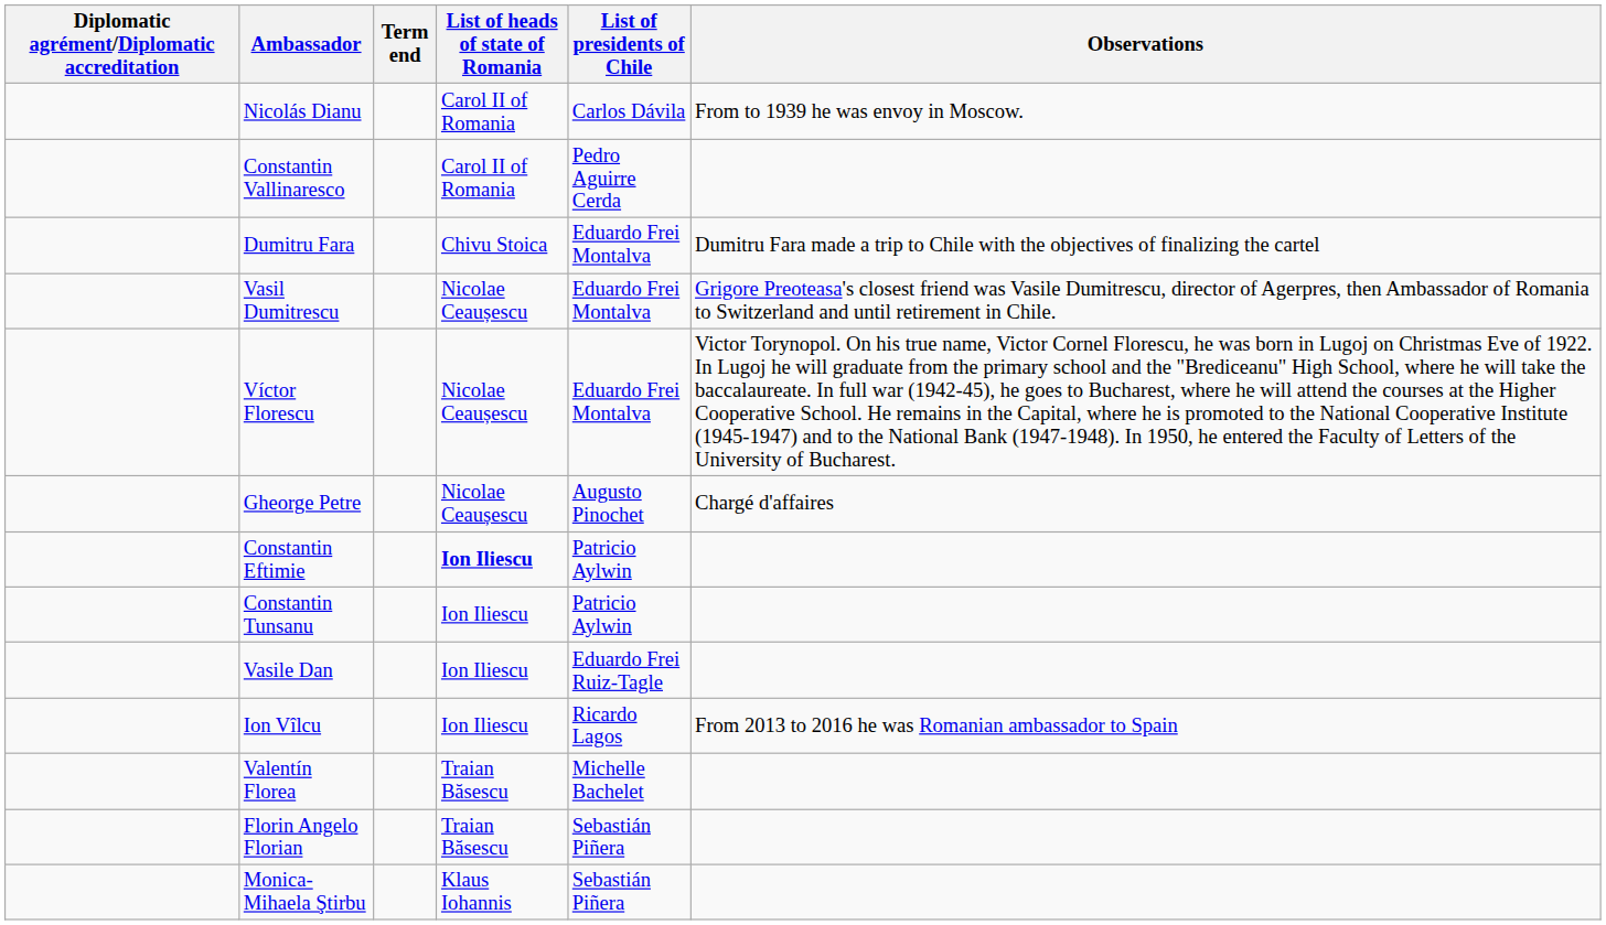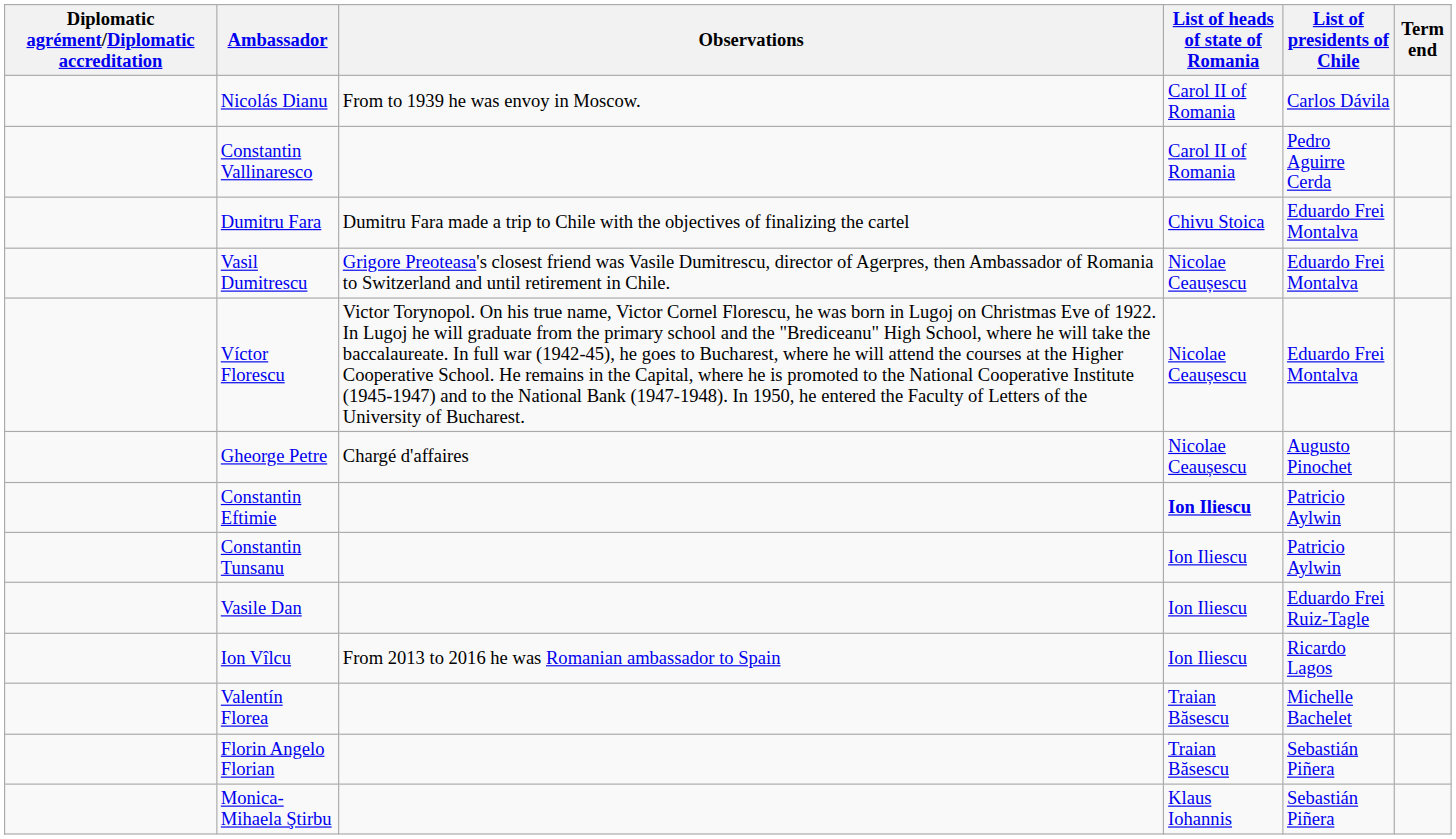 <table class="wikitable sortable">
 <tr>
 <th>Diplomatic <a href='#'>agrément</a>/<a href='#'>Diplomatic accreditation</a></th>
 <th><a href='#'>Ambassador</a></th>
-<th>Term end</th>
+<th>Observations</th>
 <th><a href='#'>List of heads of state of Romania</a></th>
 <th><a href='#'>List of presidents of Chile</a></th>
-<th>Observations</th>
+<th>Term end</th>
 </tr>
 <tr>
 <td></td>
 <td><a href='#'>Nicolás Dianu</a></td>
-<td></td>
+<td>From  to 1939 he was envoy in Moscow.</td>
 <td><a href='#'>Carol II of Romania</a></td>
 <td><a href='#'>Carlos Dávila </a></td>
-<td>From  to 1939 he was envoy in Moscow.</td>
+<td></td>
 </tr>
 <tr>
 <td></td>
 <td><a href='#'>Constantin Vallinaresco</a></td>
 <td></td>
 <td><a href='#'>Carol II of Romania</a></td>
 <td><a href='#'>Pedro Aguirre Cerda</a></td>
 <td></td>
 </tr>
 <tr>
 <td></td>
 <td><a href='#'>Dumitru Fara</a></td>
-<td></td>
+<td>Dumitru Fara made a trip to Chile with the objectives of finalizing the cartel</td>
 <td><a href='#'>Chivu Stoica</a></td>
 <td><a href='#'>Eduardo Frei Montalva</a></td>
-<td>Dumitru Fara made a trip to Chile with the objectives of finalizing the cartel</td>
+<td></td>
 </tr>
 <tr>
 <td></td>
 <td><a href='#'>Vasil Dumitrescu</a></td>
-<td></td>
+<td><a href='#'>Grigore Preoteasa</a>'s closest friend was Vasile Dumitrescu, director of Agerpres, then Ambassador of Romania to Switzerland and until retirement in Chile. </td>
 <td><a href='#'>Nicolae Ceaușescu</a></td>
 <td><a href='#'>Eduardo Frei Montalva</a></td>
-<td><a href='#'>Grigore Preoteasa</a>'s closest friend was Vasile Dumitrescu, director of Agerpres, then Ambassador of Romania to Switzerland and until retirement in Chile. </td>
+<td></td>
 </tr>
 <tr>
 <td></td>
 <td><a href='#'>Víctor Florescu</a></td>
-<td></td>
+<td>Victor Torynopol. On his true name, Victor Cornel Florescu, he was born in Lugoj on Christmas Eve of 1922. In Lugoj he will graduate from the primary school and the "Brediceanu" High School, where he will take the baccalaureate. In full war (1942-45), he goes to Bucharest, where he will attend the courses at the Higher Cooperative School. He remains in the Capital, where he is promoted to the National Cooperative Institute (1945-1947) and to the National Bank (1947-1948). In 1950, he entered the Faculty of Letters of the University of Bucharest.</td>
 <td><a href='#'>Nicolae Ceaușescu</a></td>
 <td><a href='#'>Eduardo Frei Montalva</a></td>
-<td>Victor Torynopol. On his true name, Victor Cornel Florescu, he was born in Lugoj on Christmas Eve of 1922. In Lugoj he will graduate from the primary school and the "Brediceanu" High School, where he will take the baccalaureate. In full war (1942-45), he goes to Bucharest, where he will attend the courses at the Higher Cooperative School. He remains in the Capital, where he is promoted to the National Cooperative Institute (1945-1947) and to the National Bank (1947-1948). In 1950, he entered the Faculty of Letters of the University of Bucharest.</td>
+<td></td>
 </tr>
 <tr>
 <td></td>
 <td><a href='#'>Gheorge Petre</a></td>
-<td></td>
+<td>Chargé d'affaires</td>
 <td><a href='#'>Nicolae Ceaușescu</a></td>
 <td><a href='#'>Augusto Pinochet</a></td>
-<td>Chargé d'affaires</td>
+<td></td>
 </tr>
 <tr>
 <td></td>
 <td><a href='#'>Constantin Eftimie</a></td>
 <td></td>
 <td><strong><a href='#'>Ion Iliescu</a></strong></td>
 <td><a href='#'>Patricio Aylwin</a></td>
 <td></td>
 </tr>
 <tr>
 <td></td>
 <td><a href='#'>Constantin Tunsanu</a></td>
 <td></td>
 <td><a href='#'>Ion Iliescu</a></td>
 <td><a href='#'>Patricio Aylwin</a></td>
 <td></td>
 </tr>
 <tr>
 <td></td>
 <td><a href='#'>Vasile Dan</a></td>
 <td></td>
 <td><a href='#'>Ion Iliescu</a></td>
 <td><a href='#'>Eduardo Frei Ruiz-Tagle</a></td>
 <td></td>
 </tr>
 <tr>
 <td></td>
 <td><a href='#'>Ion Vîlcu</a></td>
-<td></td>
+<td>From 2013 to 2016 he was <a href='#'>Romanian ambassador to Spain</a></td>
 <td><a href='#'>Ion Iliescu</a></td>
 <td><a href='#'>Ricardo Lagos</a></td>
-<td>From 2013 to 2016 he was <a href='#'>Romanian ambassador to Spain</a></td>
+<td></td>
 </tr>
 <tr>
 <td></td>
 <td><a href='#'>Valentín Florea</a></td>
 <td></td>
 <td><a href='#'>Traian Băsescu</a></td>
 <td><a href='#'>Michelle Bachelet</a></td>
 <td></td>
 </tr>
 <tr>
 <td></td>
 <td><a href='#'>Florin Angelo Florian</a></td>
 <td></td>
 <td><a href='#'>Traian Băsescu</a></td>
 <td><a href='#'>Sebastián Piñera</a></td>
 <td></td>
 </tr>
 <tr>
 <td></td>
 <td><a href='#'>Monica-Mihaela Ştirbu</a></td>
 <td></td>
 <td><a href='#'>Klaus Iohannis</a></td>
 <td><a href='#'>Sebastián Piñera</a></td>
 <td></td>
 </tr>
 </table>
